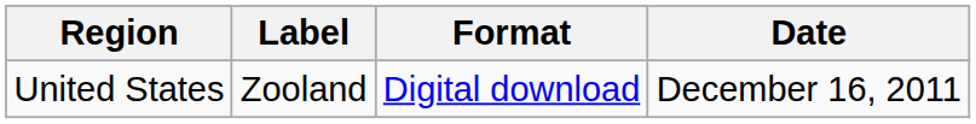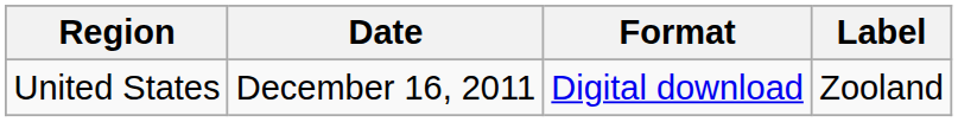 <table class=wikitable>
 <tr>
 <th>Region</th>
+<th>Date</th>
+<th>Format</th>
 <th>Label</th>
-<th>Format</th>
-<th>Date</th>
 </tr>
 <tr>
 <td rowspan="1">United States</td>
+<td>December 16, 2011</td>
+<td><a href='#'>Digital download</a></td>
 <td rowspan="1">Zooland</td>
-<td><a href='#'>Digital download</a></td>
-<td>December 16, 2011</td>
 </tr>
 </table>
